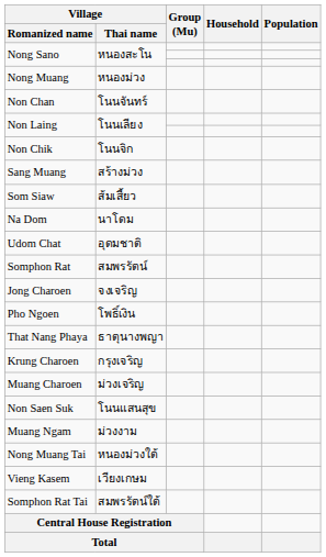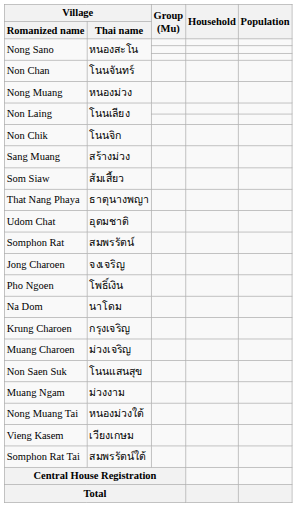 <table class="wikitable" style="font-size: 95%";>
 <tr>
 <th colspan=2>Village</th>
 <th rowspan=2>Group<br>(Mu)</th>
 <th rowspan=2>Household</th>
 <th rowspan=2>Population</th>
 </tr>
 <tr>
 <th>Romanized name</th>
 <th>Thai name</th>
 </tr>
 <tr>
 <td rowspan=3>Nong Sano</td>
 <td rowspan=3>หนองสะโน</td>
 <td></td>
 <td></td>
 <td></td>
 </tr>
 <tr>
 <td></td>
 <td></td>
 <td></td>
 </tr>
 <tr>
 <td></td>
 <td></td>
 <td></td>
 </tr>
 <tr>
-<td>Nong Muang</td>
-<td>หนองม่วง</td>
+<td>Non Chan</td>
+<td>โนนจันทร์</td>
 <td></td>
 <td></td>
 <td></td>
 </tr>
 <tr>
-<td>Non Chan</td>
-<td>โนนจันทร์</td>
+<td>Nong Muang</td>
+<td>หนองม่วง</td>
 <td></td>
 <td></td>
 <td></td>
 </tr>
 <tr>
 <td rowspan=2>Non Laing</td>
 <td rowspan=2>โนนเลียง</td>
 <td></td>
 <td></td>
 <td></td>
 </tr>
 <tr>
 <td></td>
 <td></td>
 <td></td>
 </tr>
 <tr>
 <td>Non Chik</td>
 <td>โนนจิก</td>
 <td></td>
 <td></td>
 <td></td>
 </tr>
 <tr>
 <td>Sang Muang</td>
 <td>สร้างม่วง</td>
 <td></td>
 <td></td>
 <td></td>
 </tr>
 <tr>
 <td>Som Siaw</td>
 <td>ส้มเสี้ยว</td>
 <td></td>
 <td></td>
 <td></td>
 </tr>
 <tr>
-<td>Na Dom</td>
-<td>นาโดม</td>
+<td>That Nang Phaya</td>
+<td>ธาตุนางพญา</td>
 <td></td>
 <td></td>
 <td></td>
 </tr>
 <tr>
 <td>Udom Chat</td>
 <td>อุดมชาติ</td>
 <td></td>
 <td></td>
 <td></td>
 </tr>
 <tr>
 <td>Somphon Rat</td>
 <td>สมพรรัตน์</td>
 <td></td>
 <td></td>
 <td></td>
 </tr>
 <tr>
 <td>Jong Charoen</td>
 <td>จงเจริญ</td>
 <td></td>
 <td></td>
 <td></td>
 </tr>
 <tr>
 <td>Pho Ngoen</td>
 <td>โพธิ์เงิน</td>
 <td></td>
 <td></td>
 <td></td>
 </tr>
 <tr>
-<td>That Nang Phaya</td>
-<td>ธาตุนางพญา</td>
+<td>Na Dom</td>
+<td>นาโดม</td>
 <td></td>
 <td></td>
 <td></td>
 </tr>
 <tr>
 <td>Krung Charoen</td>
 <td>กรุงเจริญ</td>
 <td></td>
 <td></td>
 <td></td>
 </tr>
 <tr>
 <td>Muang Charoen</td>
 <td>ม่วงเจริญ</td>
 <td></td>
 <td></td>
 <td></td>
 </tr>
 <tr>
 <td>Non Saen Suk</td>
 <td>โนนแสนสุข</td>
 <td></td>
 <td></td>
 <td></td>
 </tr>
 <tr>
 <td>Muang Ngam</td>
 <td>ม่วงงาม</td>
 <td></td>
 <td></td>
 <td></td>
 </tr>
 <tr>
 <td>Nong Muang Tai</td>
 <td>หนองม่วงใต้</td>
 <td></td>
 <td></td>
 <td></td>
 </tr>
 <tr>
 <td>Vieng Kasem</td>
 <td>เวียงเกษม</td>
 <td></td>
 <td></td>
 <td></td>
 </tr>
 <tr>
 <td>Somphon Rat Tai</td>
 <td>สมพรรัตน์ใต้</td>
 <td></td>
 <td></td>
 <td></td>
 </tr>
 <tr>
 <th colspan=3 align=center>Central House Registration</th>
 <td></td>
 <td></td>
 </tr>
 <tr>
 <th colspan=3>Total</th>
 <th></th>
 <th></th>
 </tr>
 </table>
